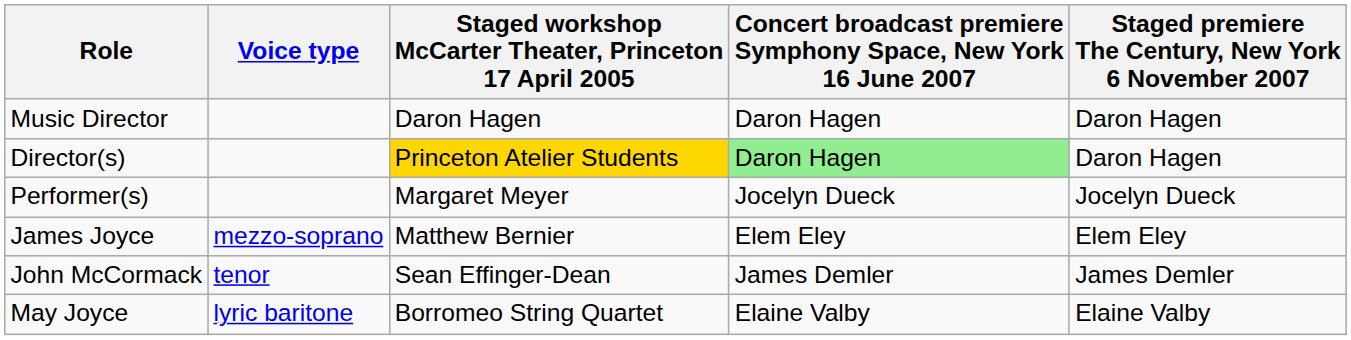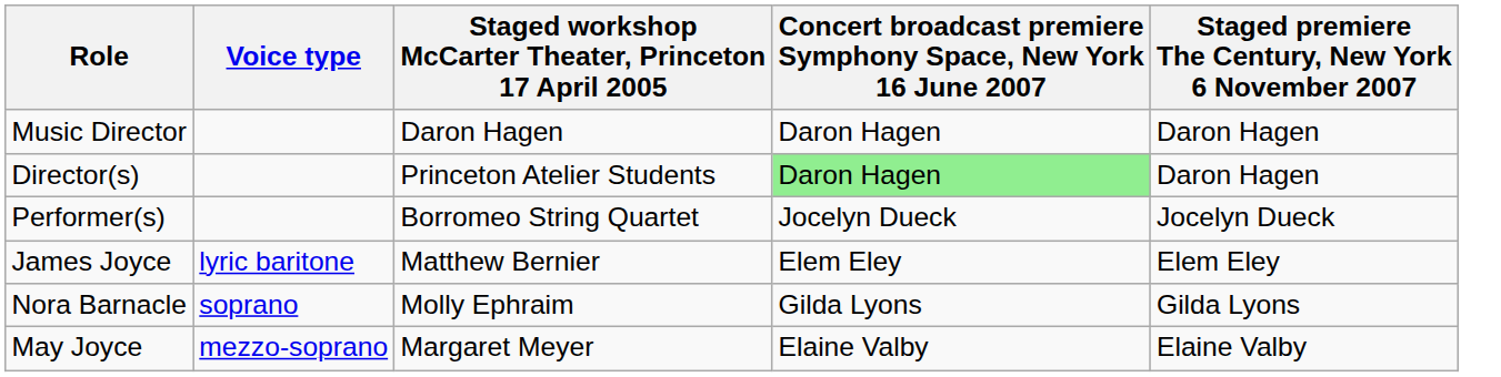 <table class="wikitable">
 <tr>
 <th>Role</th>
 <th><a href='#'>Voice type</a></th>
 <th>Staged workshop<br>McCarter Theater, Princeton<br>17 April 2005</th>
 <th>Concert broadcast premiere<br>Symphony Space, New York<br>16 June 2007</th>
 <th>Staged premiere<br>The Century, New York<br>6 November 2007</th>
 </tr>
 <tr>
 <td>Music Director</td>
 <td></td>
 <td>Daron Hagen</td>
 <td>Daron Hagen</td>
 <td>Daron Hagen</td>
 </tr>
 <tr>
 <td>Director(s)</td>
 <td></td>
-<td style="background: gold;">Princeton Atelier Students</td>
+<td>Princeton Atelier Students</td>
 <td style="background: lightgreen;">Daron Hagen</td>
 <td>Daron Hagen</td>
 </tr>
 <tr>
 <td>Performer(s)</td>
 <td></td>
-<td>Margaret Meyer</td>
+<td>Borromeo String Quartet</td>
 <td>Jocelyn Dueck</td>
 <td>Jocelyn Dueck</td>
 </tr>
 <tr>
 <td>James Joyce</td>
-<td><a href='#'>mezzo-soprano</a></td>
+<td><a href='#'>lyric baritone</a></td>
 <td>Matthew Bernier</td>
 <td>Elem Eley</td>
 <td>Elem Eley</td>
 </tr>
 <tr>
-<td>John McCormack</td>
-<td><a href='#'>tenor</a></td>
-<td>Sean Effinger-Dean</td>
-<td>James Demler</td>
-<td>James Demler</td>
+<td>Nora Barnacle</td>
+<td><a href='#'>soprano</a></td>
+<td>Molly Ephraim</td>
+<td>Gilda Lyons</td>
+<td>Gilda Lyons</td>
 </tr>
 <tr>
 <td>May Joyce</td>
-<td><a href='#'>lyric baritone</a></td>
-<td>Borromeo String Quartet</td>
+<td><a href='#'>mezzo-soprano</a></td>
+<td>Margaret Meyer</td>
 <td>Elaine Valby</td>
 <td>Elaine Valby</td>
 </tr>
 </table>
